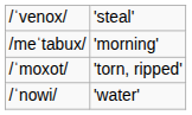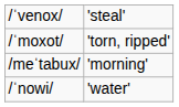 <table class="wikitable">
 <tr>
 <td>/ˈvenox/</td>
 <td>'steal'</td>
 </tr>
 <tr>
+<td>/ˈmoxot/</td>
+<td>'torn, ripped'</td>
+</tr>
+<tr>
 <td>/meˈtabux/</td>
 <td>'morning'</td>
-</tr>
-<tr>
-<td>/ˈmoxot/</td>
-<td>'torn, ripped'</td>
 </tr>
 <tr>
 <td>/ˈnowi/</td>
 <td>'water'</td>
 </tr>
 </table>
